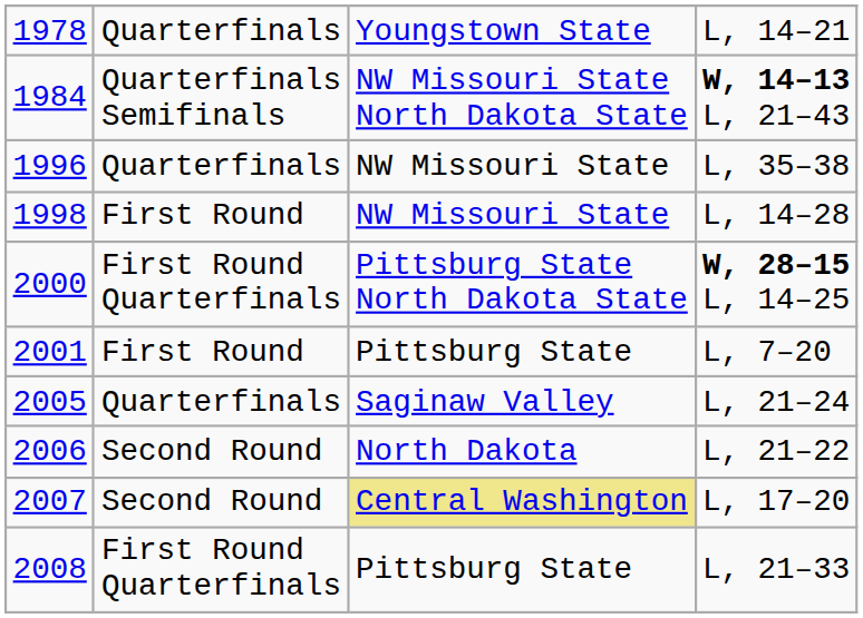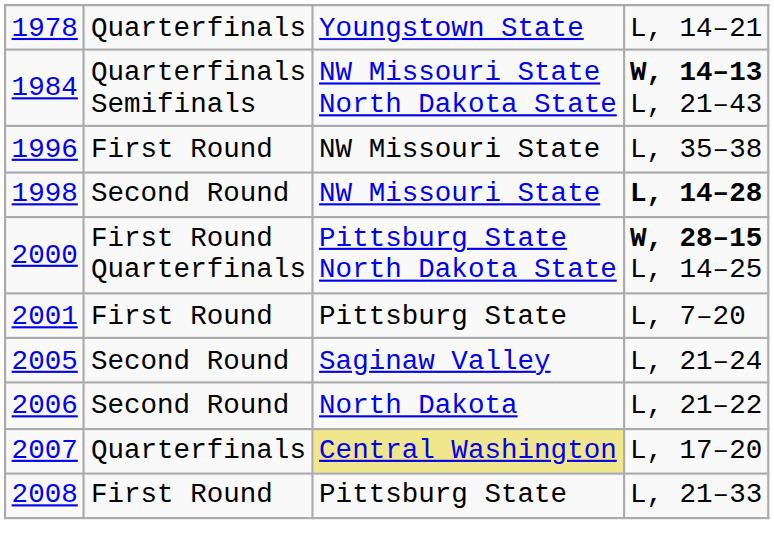 <table class="wikitable">
 <tr>
 </tr>
 <tr>
 <td><a href='#'>1978</a></td>
 <td>Quarterfinals</td>
 <td><a href='#'>Youngstown State</a></td>
 <td>L, 14–21</td>
 </tr>
 <tr>
 <td><a href='#'>1984</a></td>
 <td>Quarterfinals<br>Semifinals</td>
 <td><a href='#'>NW Missouri State</a><br><a href='#'>North Dakota State</a></td>
 <td><strong>W, 14–13</strong><br>L, 21–43</td>
 </tr>
 <tr>
 <td><a href='#'>1996</a></td>
-<td>Quarterfinals</td>
+<td>First Round</td>
 <td>NW Missouri State</td>
 <td>L, 35–38</td>
 </tr>
 <tr>
 <td><a href='#'>1998</a></td>
-<td>First Round</td>
+<td>Second Round</td>
 <td><a href='#'>NW Missouri State</a></td>
-<td>L, 14–28</td>
+<td><strong>L, 14–28</strong></td>
 </tr>
 <tr>
 <td><a href='#'>2000</a></td>
 <td>First Round<br>Quarterfinals</td>
 <td><a href='#'>Pittsburg State</a><br><a href='#'>North Dakota State</a></td>
 <td><strong>W, 28–15</strong><br>L, 14–25</td>
 </tr>
 <tr>
 <td><a href='#'>2001</a></td>
 <td>First Round</td>
 <td>Pittsburg State</td>
 <td>L, 7–20</td>
 </tr>
 <tr>
 <td><a href='#'>2005</a></td>
-<td>Quarterfinals</td>
+<td>Second Round</td>
 <td><a href='#'>Saginaw Valley</a></td>
 <td>L, 21–24</td>
 </tr>
 <tr>
 <td><a href='#'>2006</a></td>
 <td>Second Round</td>
 <td><a href='#'>North Dakota</a></td>
 <td>L, 21–22</td>
 </tr>
 <tr>
 <td><a href='#'>2007</a></td>
-<td>Second Round</td>
+<td>Quarterfinals</td>
 <td style="background: khaki;"><a href='#'>Central Washington</a></td>
 <td>L, 17–20</td>
 </tr>
 <tr>
 <td><a href='#'>2008</a></td>
-<td>First Round<br>Quarterfinals</td>
+<td>First Round</td>
 <td>Pittsburg State</td>
 <td>L, 21–33</td>
 </tr>
 </table>
